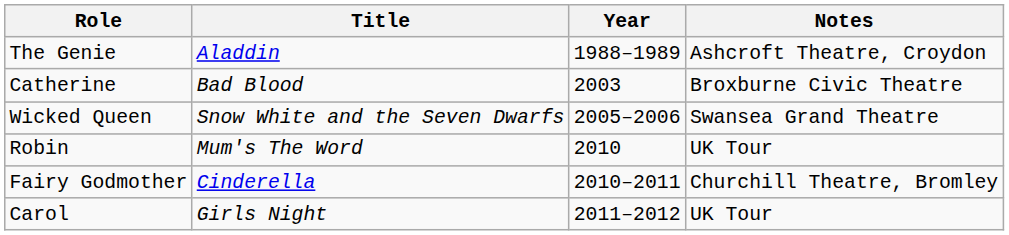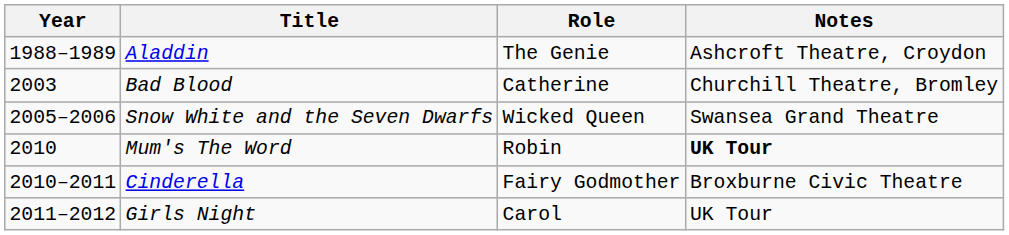 <table class="wikitable sortable">
 <tr>
+<th>Year</th>
+<th>Title</th>
 <th>Role</th>
-<th>Title</th>
-<th>Year</th>
 <th class="unsortable">Notes</th>
 </tr>
 <tr>
+<td>1988–1989</td>
+<td><em><a href='#'>Aladdin</a></em></td>
 <td>The Genie</td>
-<td><em><a href='#'>Aladdin</a></em></td>
-<td>1988–1989</td>
 <td>Ashcroft Theatre, Croydon</td>
 </tr>
 <tr>
+<td>2003</td>
+<td><em>Bad Blood</em></td>
 <td>Catherine</td>
-<td><em>Bad Blood</em></td>
-<td>2003</td>
+<td>Churchill Theatre, Bromley</td>
+</tr>
+<tr>
+<td>2005–2006</td>
+<td><em>Snow White and the Seven Dwarfs</em></td>
+<td>Wicked Queen</td>
+<td>Swansea Grand Theatre</td>
+</tr>
+<tr>
+<td>2010</td>
+<td><em>Mum's The Word</em></td>
+<td>Robin</td>
+<td><strong>UK Tour</strong></td>
+</tr>
+<tr>
+<td>2010–2011</td>
+<td><em><a href='#'>Cinderella</a></em></td>
+<td>Fairy Godmother</td>
 <td>Broxburne Civic Theatre</td>
 </tr>
 <tr>
-<td>Wicked Queen</td>
-<td><em>Snow White and the Seven Dwarfs</em></td>
-<td>2005–2006</td>
-<td>Swansea Grand Theatre</td>
-</tr>
-<tr>
-<td>Robin</td>
-<td><em>Mum's The Word</em></td>
-<td>2010</td>
-<td>UK Tour</td>
-</tr>
-<tr>
-<td>Fairy Godmother</td>
-<td><em><a href='#'>Cinderella</a></em></td>
-<td>2010–2011</td>
-<td>Churchill Theatre, Bromley</td>
-</tr>
-<tr>
+<td>2011–2012</td>
+<td><em>Girls Night</em></td>
 <td>Carol</td>
-<td><em>Girls Night</em></td>
-<td>2011–2012</td>
 <td>UK Tour</td>
 </tr>
 </table>
